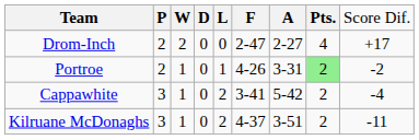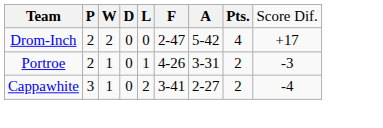 <table class="wikitable">
 <tr>
 <th>Team</th>
 <th>P</th>
 <th>W</th>
 <th>D</th>
 <th>L</th>
 <th>F</th>
 <th>A</th>
 <th>Pts.</th>
 <td>Score Dif.</td>
 </tr>
 <tr align="center">
 <td><a href='#'>Drom-Inch</a></td>
 <td>2</td>
 <td>2</td>
 <td>0</td>
 <td>0</td>
 <td>2-47</td>
-<td>2-27</td>
+<td>5-42</td>
 <td>4</td>
 <td>+17</td>
 </tr>
 <tr align="center">
 <td><a href='#'>Portroe</a></td>
 <td>2</td>
 <td>1</td>
 <td>0</td>
 <td>1</td>
 <td>4-26</td>
 <td>3-31</td>
-<td style="background: lightgreen;">2</td>
-<td>-2</td>
+<td>2</td>
+<td>-3</td>
 </tr>
 <tr align="center">
 <td><a href='#'>Cappawhite</a></td>
 <td>3</td>
 <td>1</td>
 <td>0</td>
 <td>2</td>
 <td>3-41</td>
-<td>5-42</td>
+<td>2-27</td>
 <td>2</td>
 <td>-4</td>
 </tr>
-<tr align="center">
-<td><a href='#'>Kilruane McDonaghs</a></td>
-<td>3</td>
-<td>1</td>
-<td>0</td>
-<td>2</td>
-<td>4-37</td>
-<td>3-51</td>
-<td>2</td>
-<td>-11</td>
-</tr>
 </table>
